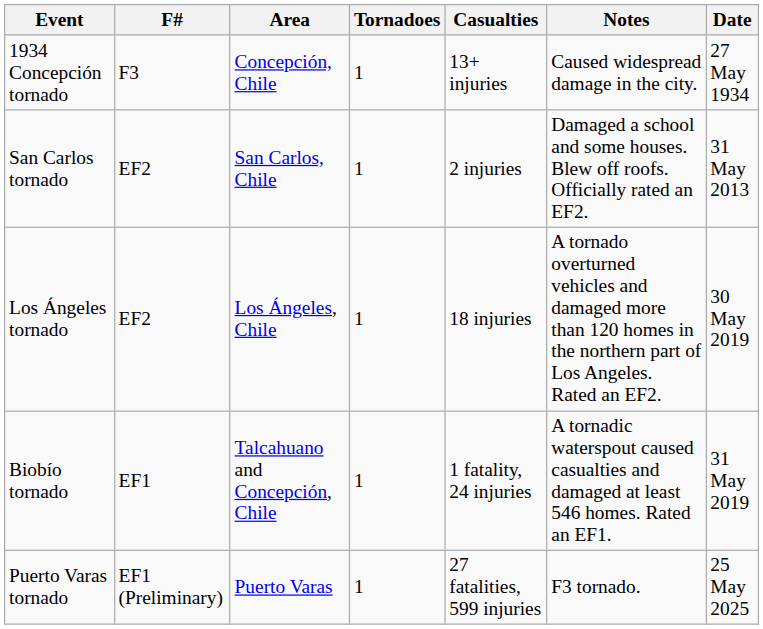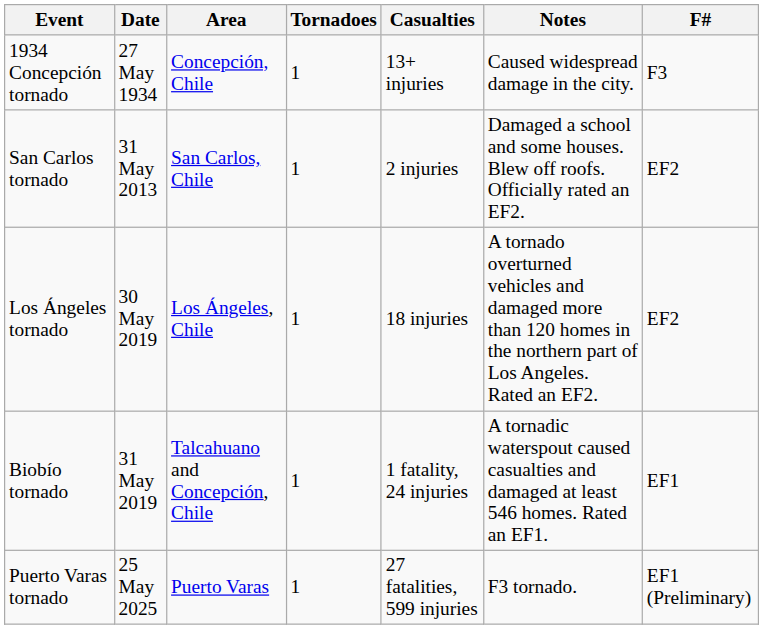 <table class="wikitable" style="width:100%;">
 <tr>
 <th>Event</th>
-<th>F#</th>
+<th>Date</th>
 <th>Area</th>
 <th>Tornadoes</th>
 <th>Casualties</th>
 <th>Notes</th>
-<th>Date</th>
+<th>F#</th>
 </tr>
 <tr>
 <td>1934 Concepción tornado</td>
-<td>F3</td>
+<td>27 May 1934</td>
 <td><a href='#'>Concepción, Chile</a></td>
 <td>1</td>
 <td>13+ injuries</td>
 <td>Caused widespread damage in the city.</td>
-<td>27 May 1934</td>
+<td>F3</td>
 </tr>
 <tr>
 <td>San Carlos tornado</td>
-<td>EF2</td>
+<td>31 May 2013</td>
 <td><a href='#'>San Carlos, Chile</a></td>
 <td>1</td>
 <td>2 injuries</td>
 <td>Damaged a school and some houses. Blew off roofs. Officially rated an EF2.</td>
-<td>31 May 2013</td>
+<td>EF2</td>
 </tr>
 <tr>
 <td>Los Ángeles tornado</td>
-<td>EF2</td>
+<td>30 May 2019</td>
 <td><a href='#'>Los Ángeles</a>, <a href='#'>Chile</a></td>
 <td>1</td>
 <td>18 injuries</td>
 <td>A tornado overturned vehicles and damaged more than 120 homes in the northern part of Los Angeles. Rated an EF2.</td>
-<td>30 May 2019</td>
+<td>EF2</td>
 </tr>
 <tr>
 <td>Biobío tornado</td>
-<td>EF1</td>
+<td>31 May 2019</td>
 <td><a href='#'>Talcahuano</a> and <a href='#'>Concepción</a>, <a href='#'>Chile</a></td>
 <td>1</td>
 <td>1 fatality, 24 injuries</td>
 <td>A tornadic waterspout caused casualties and damaged at least 546 homes. Rated an EF1.</td>
-<td>31 May 2019</td>
+<td>EF1</td>
 </tr>
 <tr>
 <td>Puerto Varas tornado</td>
-<td>EF1 (Preliminary)</td>
+<td>25 May 2025</td>
 <td><a href='#'>Puerto Varas</a></td>
 <td>1</td>
 <td>27 fatalities, 599 injuries</td>
 <td>F3 tornado.</td>
-<td>25 May 2025</td>
+<td>EF1 (Preliminary)</td>
 </tr>
 </table>
